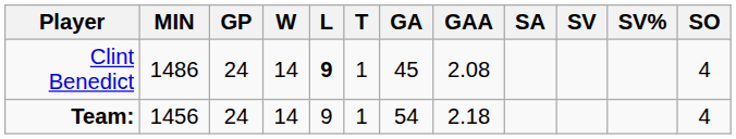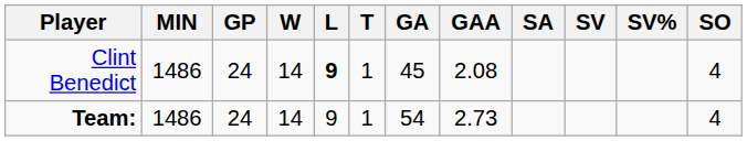 <table class="wikitable sortable" width="60%">
 <tr>
 <th bgcolor="#DDDDFF" width="10%">Player</th>
 <th width="3%" bgcolor="#DDDDFF">MIN</th>
 <th width="3%" bgcolor="#DDDDFF">GP</th>
 <th width="3%" bgcolor="#DDDDFF">W</th>
 <th width="3%" bgcolor="#DDDDFF">L</th>
 <th width="3%" bgcolor="#DDDDFF">T</th>
 <th width="3%" bgcolor="#DDDDFF">GA</th>
 <th width="3%" bgcolor="#DDDDFF">GAA</th>
 <th width="3%" bgcolor="#DDDDFF">SA</th>
 <th width="3%" bgcolor="#DDDDFF">SV</th>
 <th width="3%" bgcolor="#DDDDFF">SV%</th>
 <th width="3%" bgcolor="#DDDDFF">SO</th>
 </tr>
 <tr align="center">
 <td align="right"><a href='#'>Clint Benedict</a></td>
 <td>1486</td>
 <td>24</td>
 <td>14</td>
 <td><strong>9</strong></td>
 <td>1</td>
 <td>45</td>
 <td>2.08</td>
 <td></td>
 <td></td>
 <td></td>
 <td>4</td>
 </tr>
 <tr align="center">
 <td align="right"><strong>Team:</strong></td>
-<td>1456</td>
+<td>1486</td>
 <td>24</td>
 <td>14</td>
 <td>9</td>
 <td>1</td>
 <td>54</td>
-<td>2.18</td>
+<td>2.73</td>
 <td></td>
 <td></td>
 <td></td>
 <td>4</td>
 </tr>
 </table>
